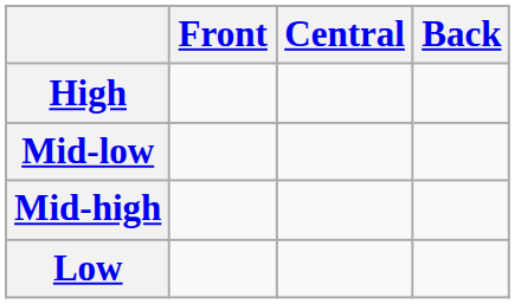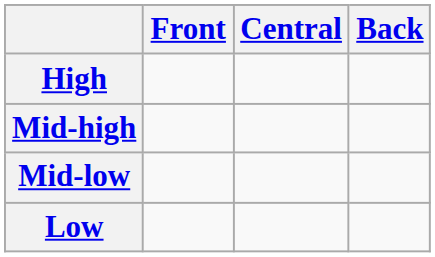 <table class="wikitable" style="text-align:center">
 <tr>
 <th></th>
 <th><a href='#'>Front</a></th>
 <th><a href='#'>Central</a></th>
 <th><a href='#'>Back</a></th>
 </tr>
 <tr>
 <th><a href='#'>High</a></th>
 <td></td>
 <td></td>
 <td></td>
 </tr>
 <tr>
+<th><a href='#'>Mid-high</a></th>
+<td> </td>
+<td></td>
+<td> </td>
+</tr>
+<tr>
 <th><a href='#'>Mid-low</a></th>
 <td></td>
 <td> </td>
 <td></td>
-</tr>
-<tr>
-<th><a href='#'>Mid-high</a></th>
-<td> </td>
-<td></td>
-<td> </td>
 </tr>
 <tr>
 <th><a href='#'>Low</a></th>
 <td></td>
 <td> </td>
 <td></td>
 </tr>
 </table>
